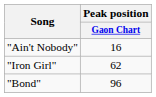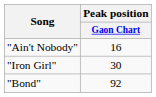 <table class="wikitable" style="text-align:center;">
 <tr>
 <th rowspan="2">Song</th>
 <th colspan="2">Peak position</th>
 </tr>
 <tr style="font-size:smaller;">
 <th><a href='#'>Gaon Chart</a></th>
 </tr>
 <tr>
 <td style="text-align:left;">"Ain't Nobody"</td>
 <td>16</td>
 </tr>
 <tr>
 <td style="text-align:left;">"Iron Girl"</td>
-<td>62</td>
+<td>30</td>
 </tr>
 <tr>
 <td style="text-align:left;">"Bond"</td>
-<td>96</td>
+<td>92</td>
 </tr>
 </table>
